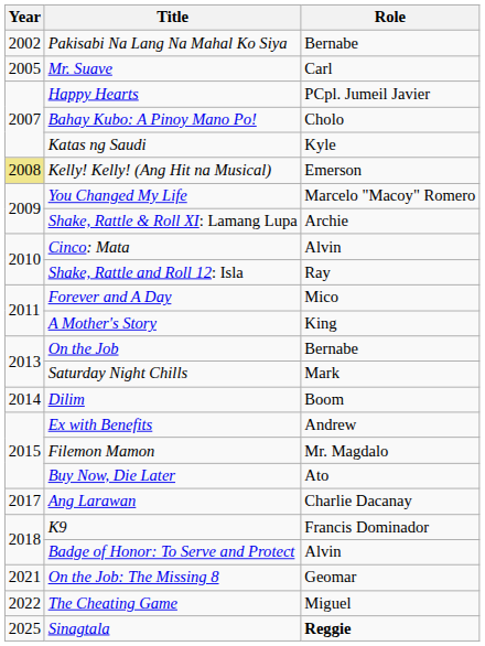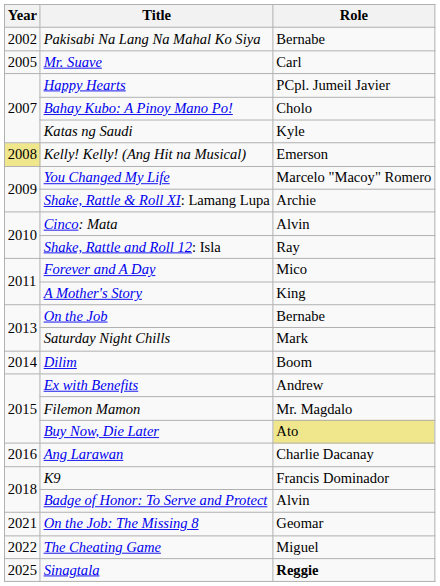 <table class="wikitable">
 <tr>
 <th>Year</th>
 <th>Title</th>
 <th>Role</th>
 </tr>
 <tr>
 <td>2002</td>
 <td><em>Pakisabi Na Lang Na Mahal Ko Siya</em></td>
 <td>Bernabe</td>
 </tr>
 <tr>
 <td>2005</td>
 <td><em><a href='#'>Mr. Suave</a></em></td>
 <td>Carl</td>
 </tr>
 <tr>
 <td rowspan="3">2007</td>
 <td><em><a href='#'>Happy Hearts</a></em></td>
 <td>PCpl. Jumeil Javier</td>
 </tr>
 <tr>
 <td><em><a href='#'>Bahay Kubo: A Pinoy Mano Po!</a></em></td>
 <td>Cholo</td>
 </tr>
 <tr>
 <td><em>Katas ng Saudi</em></td>
 <td>Kyle</td>
 </tr>
 <tr>
 <td style="background: khaki;">2008</td>
 <td><em>Kelly! Kelly! (Ang Hit na Musical)</em></td>
 <td>Emerson</td>
 </tr>
 <tr>
 <td rowspan="2">2009</td>
 <td><em><a href='#'>You Changed My Life</a></em></td>
 <td>Marcelo "Macoy" Romero</td>
 </tr>
 <tr>
 <td><em><a href='#'>Shake, Rattle & Roll XI</a></em>: Lamang Lupa</td>
 <td>Archie</td>
 </tr>
 <tr>
 <td rowspan="2">2010</td>
 <td><em><a href='#'>Cinco</a>: Mata</em></td>
 <td>Alvin</td>
 </tr>
 <tr>
 <td><em><a href='#'>Shake, Rattle and Roll 12</a></em>: Isla</td>
 <td>Ray</td>
 </tr>
 <tr>
 <td rowspan="2">2011</td>
 <td><em><a href='#'>Forever and A Day</a></em></td>
 <td>Mico</td>
 </tr>
 <tr>
 <td><em><a href='#'>A Mother's Story</a></em></td>
 <td>King</td>
 </tr>
 <tr>
 <td rowspan="2">2013</td>
 <td><em><a href='#'>On the Job</a></em></td>
 <td>Bernabe</td>
 </tr>
 <tr>
 <td><em>Saturday Night Chills</em></td>
 <td>Mark</td>
 </tr>
 <tr>
 <td>2014</td>
 <td><em><a href='#'>Dilim</a></em></td>
 <td>Boom</td>
 </tr>
 <tr>
 <td rowspan="3">2015</td>
 <td><em><a href='#'>Ex with Benefits</a></em></td>
 <td>Andrew</td>
 </tr>
 <tr>
 <td><em>Filemon Mamon</em></td>
 <td>Mr. Magdalo</td>
 </tr>
 <tr>
 <td><em><a href='#'>Buy Now, Die Later</a></em></td>
-<td>Ato</td>
+<td style="background: khaki;">Ato</td>
 </tr>
 <tr>
-<td>2017</td>
+<td>2016</td>
 <td><em><a href='#'>Ang Larawan</a></em></td>
 <td>Charlie Dacanay</td>
 </tr>
 <tr>
 <td rowspan="2">2018</td>
 <td><em>K9</em></td>
 <td>Francis Dominador</td>
 </tr>
 <tr>
 <td><em><a href='#'>Badge of Honor: To Serve and Protect</a></em></td>
 <td>Alvin</td>
 </tr>
 <tr>
 <td>2021</td>
 <td><em><a href='#'>On the Job: The Missing 8</a></em></td>
 <td>Geomar</td>
 </tr>
 <tr>
 <td>2022</td>
 <td><em><a href='#'>The Cheating Game</a></em></td>
 <td>Miguel</td>
 </tr>
 <tr>
 <td>2025</td>
 <td><em><a href='#'>Sinagtala</a></em></td>
 <td><strong>Reggie</strong></td>
 </tr>
 </table>
